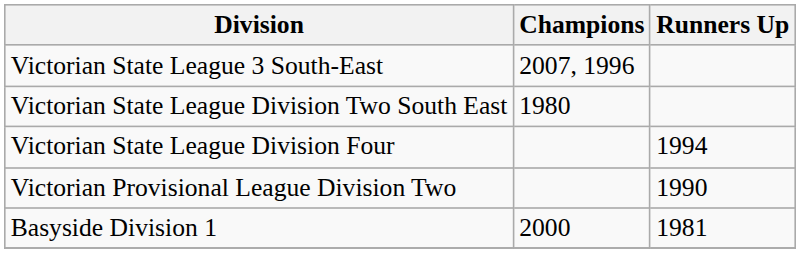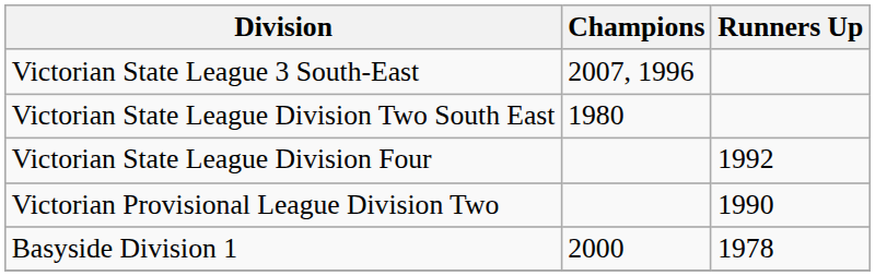 <table class="wikitable">
 <tr>
 <th scope="col">Division</th>
 <th scope="col">Champions</th>
 <th scope="col">Runners Up</th>
 </tr>
 <tr>
 <td>Victorian State League 3 South-East</td>
 <td>2007, 1996</td>
 <td></td>
 </tr>
 <tr>
 <td>Victorian State League Division Two South East</td>
 <td>1980</td>
 <td></td>
 </tr>
 <tr>
 <td>Victorian State League Division Four</td>
 <td></td>
-<td>1994</td>
+<td>1992</td>
 </tr>
 <tr>
 <td>Victorian Provisional League Division Two</td>
 <td></td>
 <td>1990</td>
 </tr>
 <tr>
 <td>Basyside Division 1</td>
 <td>2000</td>
-<td>1981</td>
+<td>1978</td>
 </tr>
 <tr>
 </tr>
 </table>
